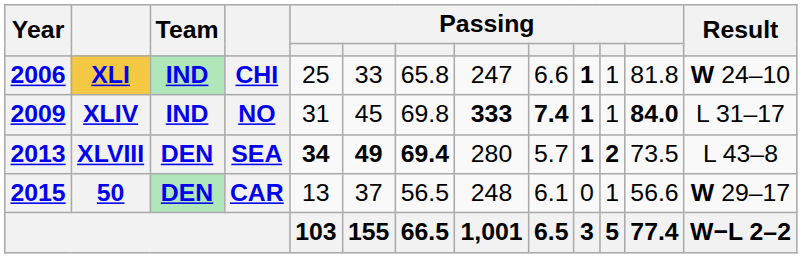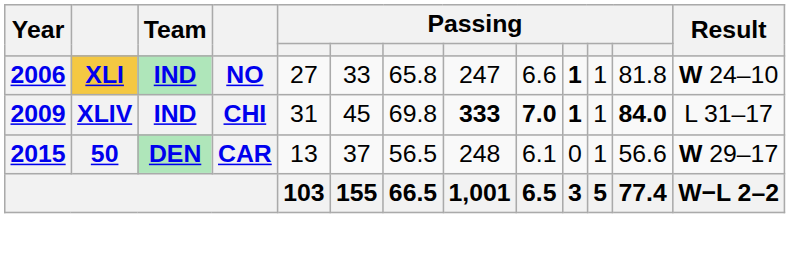 <table class="wikitable" style="text-align:center;">
 <tr>
 <th rowspan="2">Year</th>
 <th rowspan="2"></th>
 <th rowspan="2">Team</th>
 <th rowspan="2"></th>
 <th colspan="8">Passing</th>
 <th rowspan="2">Result</th>
 </tr>
 <tr>
 <th></th>
 <th></th>
 <th></th>
 <th></th>
 <th></th>
 <th></th>
 <th></th>
 <th></th>
 </tr>
 <tr>
 <th><a href='#'>2006</a></th>
 <th style="background:#f4c842;"><a href='#'>XLI</a></th>
 <th style="background:#afe6ba;"><a href='#'>IND</a></th>
-<th><a href='#'>CHI</a></th>
-<td>25</td>
+<th><a href='#'>NO</a></th>
+<td>27</td>
 <td>33</td>
 <td>65.8</td>
 <td>247</td>
 <td>6.6</td>
 <td><strong>1</strong></td>
 <td>1</td>
 <td>81.8</td>
 <td><strong>W</strong> 24–10</td>
 </tr>
 <tr>
 <th><a href='#'>2009</a></th>
 <th><a href='#'>XLIV</a></th>
 <th><a href='#'>IND</a></th>
-<th><a href='#'>NO</a></th>
+<th><a href='#'>CHI</a></th>
 <td>31</td>
 <td>45</td>
 <td>69.8</td>
 <td><strong>333</strong></td>
-<td><strong>7.4</strong></td>
+<td><strong>7.0</strong></td>
 <td><strong>1</strong></td>
 <td>1</td>
 <td><strong>84.0</strong></td>
 <td>L 31–17</td>
-</tr>
-<tr>
-<th><a href='#'>2013</a></th>
-<th><a href='#'>XLVIII</a></th>
-<th><a href='#'>DEN</a></th>
-<th><a href='#'>SEA</a></th>
-<td><strong>34</strong></td>
-<td><strong>49</strong></td>
-<td><strong>69.4</strong></td>
-<td>280</td>
-<td>5.7</td>
-<td><strong>1</strong></td>
-<td><strong>2</strong></td>
-<td>73.5</td>
-<td>L 43–8</td>
 </tr>
 <tr>
 <th><a href='#'>2015</a></th>
 <th><a href='#'>50</a></th>
 <th style="background:#afe6ba;"><a href='#'>DEN</a></th>
 <th><a href='#'>CAR</a></th>
 <td>13</td>
 <td>37</td>
 <td>56.5</td>
 <td>248</td>
 <td>6.1</td>
 <td>0</td>
 <td>1</td>
 <td>56.6</td>
 <td><strong>W</strong> 29–17</td>
 </tr>
 <tr>
 <th colspan="4"></th>
 <th>103</th>
 <th>155</th>
 <th>66.5</th>
 <th>1,001</th>
 <th>6.5</th>
 <th>3</th>
 <th>5</th>
 <th>77.4</th>
 <th>W−L 2–2</th>
 </tr>
 </table>
